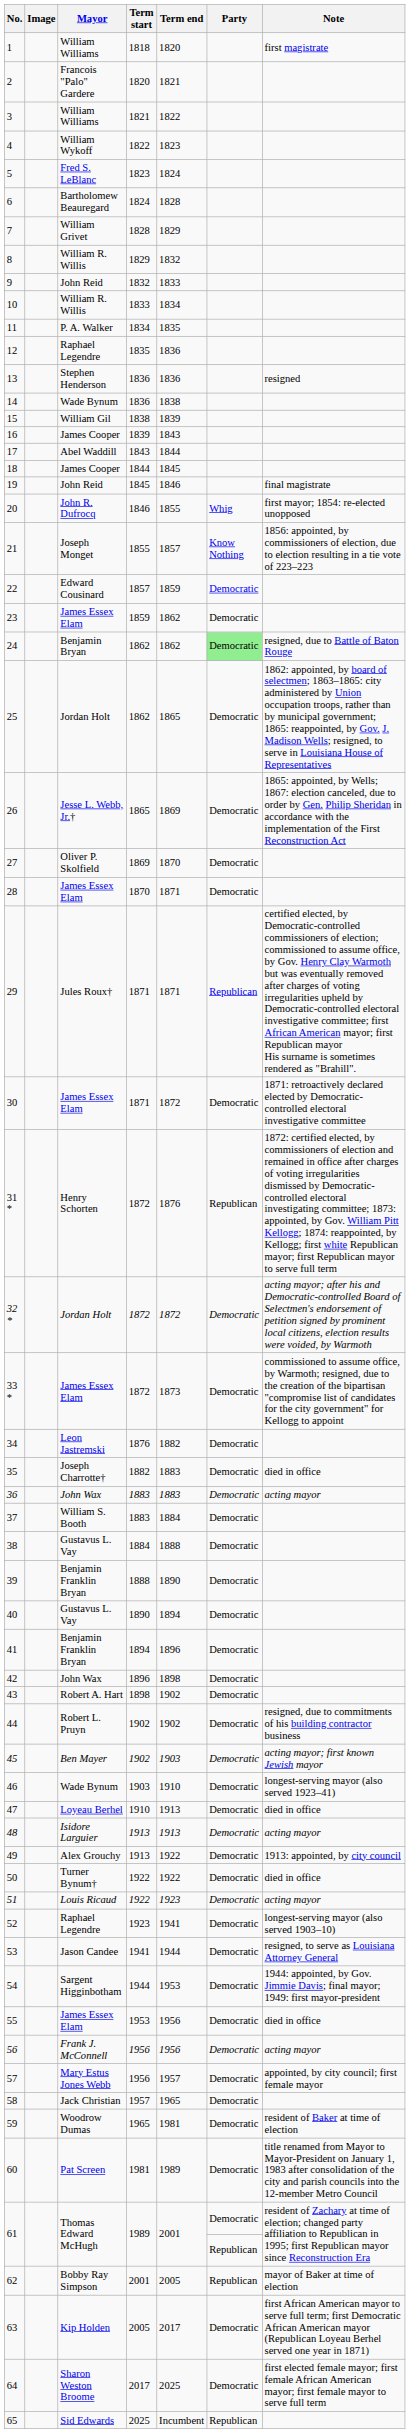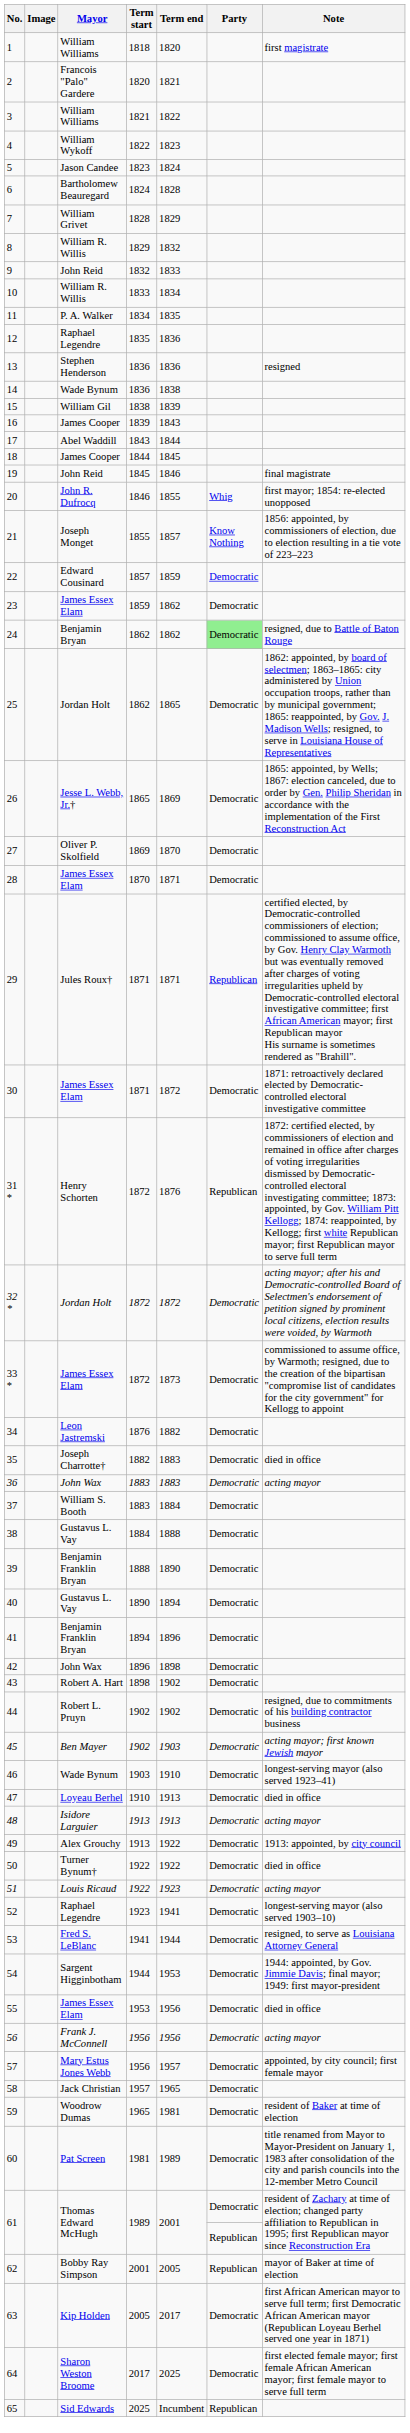 <table class="wikitable sortable">
 <tr>
 <th>No.</th>
 <th>Image</th>
 <th><a href='#'>Mayor</a></th>
 <th>Term start</th>
 <th>Term end</th>
 <th>Party</th>
 <th>Note</th>
 </tr>
 <tr>
 <td>1</td>
 <td></td>
 <td>William Williams</td>
 <td>1818</td>
 <td>1820</td>
 <td></td>
 <td>first <a href='#'>magistrate</a></td>
 </tr>
 <tr>
 <td>2</td>
 <td></td>
 <td>Francois "Palo" Gardere</td>
 <td>1820</td>
 <td>1821</td>
 <td></td>
 <td></td>
 </tr>
 <tr>
 <td>3</td>
 <td></td>
 <td>William Williams</td>
 <td>1821</td>
 <td>1822</td>
 <td></td>
 <td></td>
 </tr>
 <tr>
 <td>4</td>
 <td></td>
 <td>William Wykoff</td>
 <td>1822</td>
 <td>1823</td>
 <td></td>
 <td></td>
 </tr>
 <tr>
 <td>5</td>
 <td></td>
-<td><a href='#'>Fred S. LeBlanc</a></td>
+<td>Jason Candee</td>
 <td>1823</td>
 <td>1824</td>
 <td></td>
 <td></td>
 </tr>
 <tr>
 <td>6</td>
 <td></td>
 <td>Bartholomew Beauregard</td>
 <td>1824</td>
 <td>1828</td>
 <td></td>
 <td></td>
 </tr>
 <tr>
 <td>7</td>
 <td></td>
 <td>William Grivet</td>
 <td>1828</td>
 <td>1829</td>
 <td></td>
 <td></td>
 </tr>
 <tr>
 <td>8</td>
 <td></td>
 <td>William R. Willis</td>
 <td>1829</td>
 <td>1832</td>
 <td></td>
 <td></td>
 </tr>
 <tr>
 <td>9</td>
 <td></td>
 <td>John Reid</td>
 <td>1832</td>
 <td>1833</td>
 <td></td>
 <td></td>
 </tr>
 <tr>
 <td>10</td>
 <td></td>
 <td>William R. Willis</td>
 <td>1833</td>
 <td>1834</td>
 <td></td>
 <td></td>
 </tr>
 <tr>
 <td>11</td>
 <td></td>
 <td>P. A. Walker</td>
 <td>1834</td>
 <td>1835</td>
 <td></td>
 <td></td>
 </tr>
 <tr>
 <td>12</td>
 <td></td>
 <td>Raphael Legendre</td>
 <td>1835</td>
 <td>1836</td>
 <td></td>
 <td></td>
 </tr>
 <tr>
 <td>13</td>
 <td></td>
 <td>Stephen Henderson</td>
 <td>1836</td>
 <td>1836</td>
 <td></td>
 <td>resigned</td>
 </tr>
 <tr>
 <td>14</td>
 <td></td>
 <td>Wade Bynum</td>
 <td>1836</td>
 <td>1838</td>
 <td></td>
 <td></td>
 </tr>
 <tr>
 <td>15</td>
 <td></td>
 <td>William Gil</td>
 <td>1838</td>
 <td>1839</td>
 <td></td>
 <td></td>
 </tr>
 <tr>
 <td>16</td>
 <td></td>
 <td>James Cooper</td>
 <td>1839</td>
 <td>1843</td>
 <td></td>
 <td></td>
 </tr>
 <tr>
 <td>17</td>
 <td></td>
 <td>Abel Waddill</td>
 <td>1843</td>
 <td>1844</td>
 <td></td>
 <td></td>
 </tr>
 <tr>
 <td>18</td>
 <td></td>
 <td>James Cooper</td>
 <td>1844</td>
 <td>1845</td>
 <td></td>
 <td></td>
 </tr>
 <tr>
 <td>19</td>
 <td></td>
 <td>John Reid</td>
 <td>1845</td>
 <td>1846</td>
 <td></td>
 <td>final magistrate</td>
 </tr>
 <tr>
 <td>20</td>
 <td></td>
 <td><a href='#'>John R. Dufrocq</a></td>
 <td>1846</td>
 <td>1855</td>
 <td><a href='#'>Whig</a></td>
 <td>first mayor; 1854: re-elected unopposed</td>
 </tr>
 <tr>
 <td>21</td>
 <td></td>
 <td>Joseph Monget</td>
 <td>1855</td>
 <td>1857</td>
 <td><a href='#'>Know Nothing</a></td>
 <td>1856: appointed, by commissioners of election, due to election resulting in a tie vote of 223–223</td>
 </tr>
 <tr>
 <td>22</td>
 <td></td>
 <td>Edward Cousinard</td>
 <td>1857</td>
 <td>1859</td>
 <td><a href='#'>Democratic</a></td>
 <td></td>
 </tr>
 <tr>
 <td>23</td>
 <td></td>
 <td><a href='#'>James Essex Elam</a></td>
 <td>1859</td>
 <td>1862</td>
 <td>Democratic</td>
 <td></td>
 </tr>
 <tr>
 <td>24</td>
 <td></td>
 <td>Benjamin Bryan</td>
 <td>1862</td>
 <td>1862</td>
 <td style="background: lightgreen;">Democratic</td>
 <td>resigned, due to <a href='#'>Battle of Baton Rouge</a></td>
 </tr>
 <tr>
 <td>25</td>
 <td></td>
 <td>Jordan Holt</td>
 <td>1862</td>
 <td>1865</td>
 <td>Democratic</td>
 <td>1862: appointed, by <a href='#'>board of selectmen</a>; 1863–1865: city administered by <a href='#'>Union</a> occupation troops, rather than by municipal government; 1865: reappointed, by <a href='#'>Gov.</a> <a href='#'>J. Madison Wells</a>; resigned, to serve in <a href='#'>Louisiana House of Representatives</a></td>
 </tr>
 <tr>
 <td>26</td>
 <td></td>
 <td><a href='#'>Jesse L. Webb, Jr.</a>†</td>
 <td>1865</td>
 <td>1869</td>
 <td>Democratic</td>
 <td>1865: appointed, by Wells; 1867: election canceled, due to order by <a href='#'>Gen.</a> <a href='#'>Philip Sheridan</a> in accordance with the implementation of the First <a href='#'>Reconstruction Act</a></td>
 </tr>
 <tr>
 <td>27</td>
 <td></td>
 <td>Oliver P. Skolfield</td>
 <td>1869</td>
 <td>1870</td>
 <td>Democratic</td>
 <td></td>
 </tr>
 <tr>
 <td>28</td>
 <td></td>
 <td><a href='#'>James Essex Elam</a></td>
 <td>1870</td>
 <td>1871</td>
 <td>Democratic</td>
 <td></td>
 </tr>
 <tr>
 <td>29</td>
 <td></td>
 <td>Jules Roux†</td>
 <td>1871</td>
 <td>1871</td>
 <td><a href='#'>Republican</a></td>
 <td>certified elected, by Democratic-controlled commissioners of election; commissioned to assume office, by Gov. <a href='#'>Henry Clay Warmoth</a> but was eventually removed after charges of voting irregularities upheld by Democratic-controlled electoral investigative committee; first <a href='#'>African American</a> mayor; first Republican mayor<br>His surname is sometimes rendered as "Brahill".</td>
 </tr>
 <tr>
 <td>30</td>
 <td></td>
 <td><a href='#'>James Essex Elam</a></td>
 <td>1871</td>
 <td>1872</td>
 <td>Democratic</td>
 <td>1871: retroactively declared elected by Democratic-controlled electoral investigative committee</td>
 </tr>
 <tr>
 <td>31 *</td>
 <td></td>
 <td>Henry Schorten</td>
 <td>1872</td>
 <td>1876</td>
 <td>Republican</td>
 <td>1872: certified elected, by commissioners of election and remained in office after charges of voting irregularities dismissed by Democratic-controlled electoral investigating committee; 1873: appointed, by Gov. <a href='#'>William Pitt Kellogg</a>; 1874: reappointed, by Kellogg; first <a href='#'>white</a> Republican mayor; first Republican mayor to serve full term</td>
 </tr>
 <tr>
 <td><em>32 *</em></td>
 <td></td>
 <td><em>Jordan Holt</em></td>
 <td><em>1872</em></td>
 <td><em>1872</em></td>
 <td><em>Democratic</em></td>
 <td><em>acting mayor; after his and Democratic-controlled Board of Selectmen's endorsement of petition signed by prominent local citizens, election results were voided, by Warmoth</em></td>
 </tr>
 <tr>
 <td>33 *</td>
 <td></td>
 <td><a href='#'>James Essex Elam</a></td>
 <td>1872</td>
 <td>1873</td>
 <td>Democratic</td>
 <td>commissioned to assume office, by Warmoth; resigned, due to the creation of the bipartisan "compromise list of candidates for the city government" for Kellogg to appoint</td>
 </tr>
 <tr>
 <td>34</td>
 <td></td>
 <td><a href='#'>Leon Jastremski</a></td>
 <td>1876</td>
 <td>1882</td>
 <td>Democratic</td>
 <td></td>
 </tr>
 <tr>
 <td>35</td>
 <td></td>
 <td>Joseph Charrotte†</td>
 <td>1882</td>
 <td>1883</td>
 <td>Democratic</td>
 <td>died in office</td>
 </tr>
 <tr>
 <td><em>36</em></td>
 <td></td>
 <td><em>John Wax</em></td>
 <td><em>1883</em></td>
 <td><em>1883</em></td>
 <td><em>Democratic</em></td>
 <td><em>acting mayor</em></td>
 </tr>
 <tr>
 <td>37</td>
 <td></td>
 <td>William S. Booth</td>
 <td>1883</td>
 <td>1884</td>
 <td>Democratic</td>
 <td></td>
 </tr>
 <tr>
 <td>38</td>
 <td></td>
 <td>Gustavus L. Vay</td>
 <td>1884</td>
 <td>1888</td>
 <td>Democratic</td>
 <td></td>
 </tr>
 <tr>
 <td>39</td>
 <td></td>
 <td>Benjamin Franklin Bryan</td>
 <td>1888</td>
 <td>1890</td>
 <td>Democratic</td>
 <td></td>
 </tr>
 <tr>
 <td>40</td>
 <td></td>
 <td>Gustavus L. Vay</td>
 <td>1890</td>
 <td>1894</td>
 <td>Democratic</td>
 <td></td>
 </tr>
 <tr>
 <td>41</td>
 <td></td>
 <td>Benjamin Franklin Bryan</td>
 <td>1894</td>
 <td>1896</td>
 <td>Democratic</td>
 <td></td>
 </tr>
 <tr>
 <td>42</td>
 <td></td>
 <td>John Wax</td>
 <td>1896</td>
 <td>1898</td>
 <td>Democratic</td>
 <td></td>
 </tr>
 <tr>
 <td>43</td>
 <td></td>
 <td>Robert A. Hart</td>
 <td>1898</td>
 <td>1902</td>
 <td>Democratic</td>
 <td></td>
 </tr>
 <tr>
 <td>44</td>
 <td></td>
 <td>Robert L. Pruyn</td>
 <td>1902</td>
 <td>1902</td>
 <td>Democratic</td>
 <td>resigned, due to commitments of his <a href='#'>building contractor</a> business</td>
 </tr>
 <tr>
 <td><em>45</em></td>
 <td></td>
 <td><em>Ben Mayer</em></td>
 <td><em>1902</em></td>
 <td><em>1903</em></td>
 <td><em>Democratic</em></td>
 <td><em>acting mayor; first known <a href='#'>Jewish</a> mayor</em></td>
 </tr>
 <tr>
 <td>46</td>
 <td></td>
 <td>Wade Bynum</td>
 <td>1903</td>
 <td>1910</td>
 <td>Democratic</td>
 <td>longest-serving mayor (also served 1923–41)</td>
 </tr>
 <tr>
 <td>47</td>
 <td></td>
 <td><a href='#'>Loyeau Berhel</a></td>
 <td>1910</td>
 <td>1913</td>
 <td>Democratic</td>
 <td>died in office</td>
 </tr>
 <tr>
 <td><em>48</em></td>
 <td></td>
 <td><em>Isidore Larguier</em></td>
 <td><em>1913</em></td>
 <td><em>1913</em></td>
 <td><em>Democratic</em></td>
 <td><em>acting mayor</em></td>
 </tr>
 <tr>
 <td>49</td>
 <td></td>
 <td>Alex Grouchy</td>
 <td>1913</td>
 <td>1922</td>
 <td>Democratic</td>
 <td>1913: appointed, by <a href='#'>city council</a></td>
 </tr>
 <tr>
 <td>50</td>
 <td></td>
 <td>Turner Bynum†</td>
 <td>1922</td>
 <td>1922</td>
 <td>Democratic</td>
 <td>died in office</td>
 </tr>
 <tr>
 <td><em>51</em></td>
 <td></td>
 <td><em>Louis Ricaud</em></td>
 <td><em>1922</em></td>
 <td><em>1923</em></td>
 <td><em>Democratic</em></td>
 <td><em>acting mayor</em></td>
 </tr>
 <tr>
 <td>52</td>
 <td></td>
 <td>Raphael Legendre</td>
 <td>1923</td>
 <td>1941</td>
 <td>Democratic</td>
 <td>longest-serving mayor (also served 1903–10)</td>
 </tr>
 <tr>
 <td>53</td>
 <td></td>
-<td>Jason Candee</td>
+<td><a href='#'>Fred S. LeBlanc</a></td>
 <td>1941</td>
 <td>1944</td>
 <td>Democratic</td>
 <td>resigned, to serve as <a href='#'>Louisiana Attorney General</a></td>
 </tr>
 <tr>
 <td>54</td>
 <td></td>
 <td>Sargent Higginbotham</td>
 <td>1944</td>
 <td>1953</td>
 <td>Democratic</td>
 <td>1944: appointed, by Gov. <a href='#'>Jimmie Davis</a>; final mayor; 1949: first mayor-president</td>
 </tr>
 <tr>
 <td>55</td>
 <td></td>
 <td><a href='#'>James Essex Elam</a></td>
 <td>1953</td>
 <td>1956</td>
 <td>Democratic</td>
 <td>died in office</td>
 </tr>
 <tr>
 <td><em>56</em></td>
 <td></td>
 <td><em>Frank J. McConnell</em></td>
 <td><em>1956</em></td>
 <td><em>1956</em></td>
 <td><em>Democratic</em></td>
 <td><em>acting mayor</em></td>
 </tr>
 <tr>
 <td>57</td>
 <td></td>
 <td><a href='#'>Mary Estus Jones Webb</a></td>
 <td>1956</td>
 <td>1957</td>
 <td>Democratic</td>
 <td>appointed, by city council; first female mayor</td>
 </tr>
 <tr>
 <td>58</td>
 <td></td>
 <td>Jack Christian</td>
 <td>1957</td>
 <td>1965</td>
 <td>Democratic</td>
 <td></td>
 </tr>
 <tr>
 <td>59</td>
 <td></td>
 <td>Woodrow Dumas</td>
 <td>1965</td>
 <td>1981</td>
 <td>Democratic</td>
 <td>resident of <a href='#'>Baker</a> at time of election</td>
 </tr>
 <tr>
 <td>60</td>
 <td></td>
 <td><a href='#'>Pat Screen</a></td>
 <td>1981</td>
 <td>1989</td>
 <td>Democratic</td>
 <td>title renamed from Mayor to Mayor-President on January 1, 1983 after consolidation of the city and parish councils into the 12-member Metro Council</td>
 </tr>
 <tr>
 <td rowspan=2>61</td>
 <td rowspan=2></td>
 <td rowspan=2>Thomas Edward McHugh</td>
 <td rowspan=2>1989</td>
 <td rowspan=2>2001</td>
 <td>Democratic</td>
 <td rowspan=2>resident of <a href='#'>Zachary</a> at time of election; changed party affiliation to Republican in 1995; first Republican mayor since <a href='#'>Reconstruction Era</a></td>
 </tr>
 <tr>
 <td>Republican</td>
 </tr>
 <tr>
 <td>62</td>
 <td></td>
 <td>Bobby Ray Simpson</td>
 <td>2001</td>
 <td>2005</td>
 <td>Republican</td>
 <td>mayor of Baker at time of election</td>
 </tr>
 <tr>
 <td>63</td>
 <td></td>
 <td><a href='#'>Kip Holden</a></td>
 <td>2005</td>
 <td>2017</td>
 <td>Democratic</td>
 <td>first African American mayor to serve full term; first Democratic African American mayor (Republican Loyeau Berhel served one year in 1871)</td>
 </tr>
 <tr>
 <td>64</td>
 <td></td>
 <td><a href='#'>Sharon Weston Broome</a></td>
 <td>2017</td>
 <td>2025</td>
 <td>Democratic</td>
 <td>first elected female mayor; first female African American mayor; first female mayor to serve full term</td>
 </tr>
 <tr>
 <td>65</td>
 <td></td>
 <td><a href='#'>Sid Edwards</a></td>
 <td>2025</td>
 <td>Incumbent</td>
 <td>Republican</td>
 <td></td>
 </tr>
 </table>
